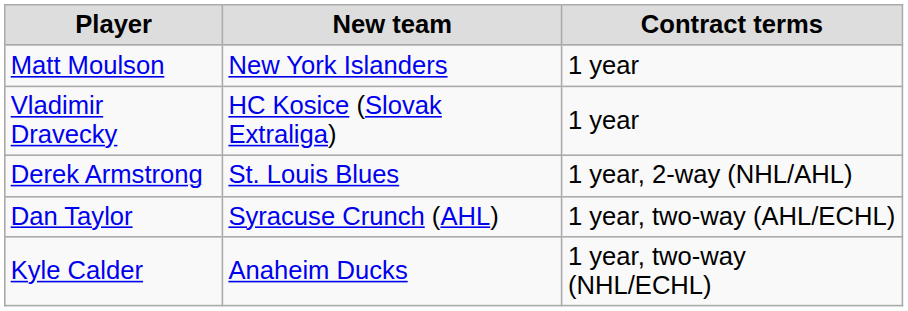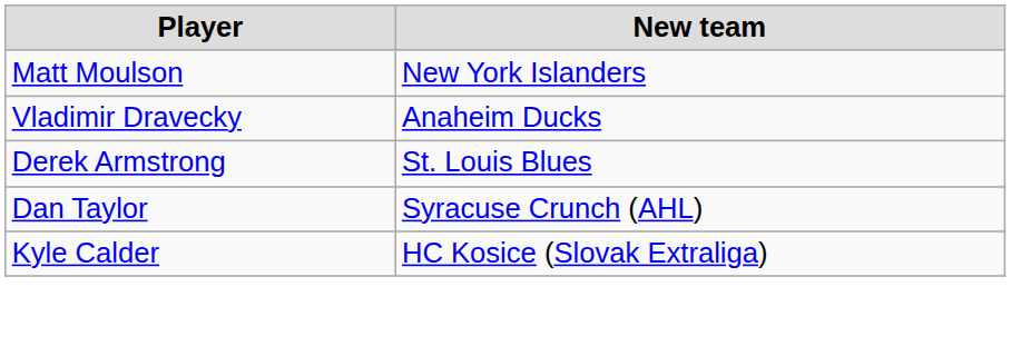 <table class="wikitable" width=90%>
 <tr align="center"  bgcolor="#dddddd">
 <td><strong>Player</strong></td>
 <td><strong>New team</strong></td>
-<td><strong>Contract terms</strong></td>
 </tr>
 <tr>
 <td><a href='#'>Matt Moulson</a></td>
 <td><a href='#'>New York Islanders</a></td>
-<td>1 year</td>
 </tr>
 <tr>
 <td><a href='#'>Vladimir Dravecky</a></td>
-<td><a href='#'>HC Kosice</a> (<a href='#'>Slovak Extraliga</a>)</td>
-<td>1 year</td>
+<td><a href='#'>Anaheim Ducks</a></td>
 </tr>
 <tr>
 <td><a href='#'>Derek Armstrong</a></td>
 <td><a href='#'>St. Louis Blues</a></td>
-<td>1 year, 2-way (NHL/AHL)</td>
 </tr>
 <tr>
 <td><a href='#'>Dan Taylor</a></td>
 <td><a href='#'>Syracuse Crunch</a> (<a href='#'>AHL</a>)</td>
-<td>1 year, two-way (AHL/ECHL)</td>
 </tr>
 <tr>
 <td><a href='#'>Kyle Calder</a></td>
-<td><a href='#'>Anaheim Ducks</a></td>
-<td>1 year, two-way (NHL/ECHL)</td>
+<td><a href='#'>HC Kosice</a> (<a href='#'>Slovak Extraliga</a>)</td>
 </tr>
 </table>
